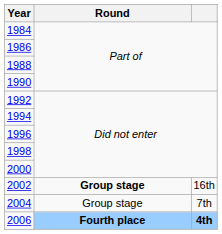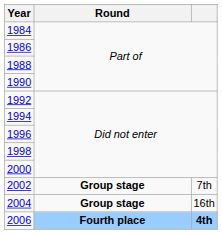 <table class="wikitable" style="text-align: center; font-size:90%">
 <tr>
 <th>Year</th>
 <th style="width:200px">Round</th>
 <th></th>
 </tr>
 <tr>
 <td><a href='#'>1984</a></td>
 <td colspan="2" rowspan="4"><em>Part of </em></td>
 </tr>
 <tr>
 <td><a href='#'>1986</a></td>
 </tr>
 <tr>
 <td><a href='#'>1988</a></td>
 </tr>
 <tr>
 <td><a href='#'>1990</a></td>
 </tr>
 <tr>
 <td><a href='#'>1992</a></td>
 <td colspan="2" rowspan="5"><em>Did not enter</em></td>
 </tr>
 <tr>
 <td><a href='#'>1994</a></td>
 </tr>
 <tr>
 <td><a href='#'>1996</a></td>
 </tr>
 <tr>
 <td><a href='#'>1998</a></td>
 </tr>
 <tr>
 <td><a href='#'>2000</a></td>
 </tr>
 <tr>
 <td><a href='#'>2002</a></td>
 <td><strong>Group stage</strong></td>
-<td>16th</td>
+<td>7th</td>
 </tr>
 <tr>
 <td><a href='#'>2004</a></td>
-<td>Group stage</td>
-<td>7th</td>
+<td><strong>Group stage</strong></td>
+<td>16th</td>
 </tr>
 <tr>
 <td><a href='#'>2006</a></td>
 <td bgcolor="9acdff"><strong>Fourth place</strong></td>
 <td bgcolor="9acdff"><strong>4th</strong></td>
 </tr>
 </table>
